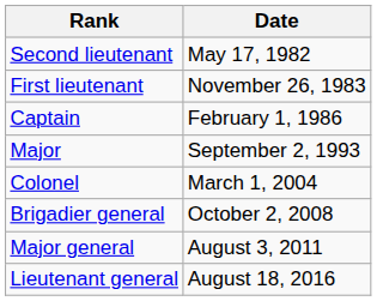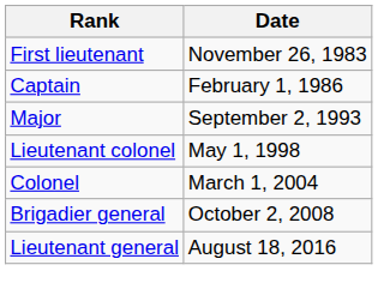 <table class="wikitable">
 <tr>
 <th>Rank</th>
 <th>Date</th>
-</tr>
-<tr>
-<td> <a href='#'>Second lieutenant</a></td>
-<td>May 17, 1982</td>
 </tr>
 <tr>
 <td> <a href='#'>First lieutenant</a></td>
 <td>November 26, 1983</td>
 </tr>
 <tr>
 <td> <a href='#'>Captain</a></td>
 <td>February 1, 1986</td>
 </tr>
 <tr>
 <td> <a href='#'>Major</a></td>
 <td>September 2, 1993</td>
 </tr>
 <tr>
+<td> <a href='#'>Lieutenant colonel</a></td>
+<td>May 1, 1998</td>
+</tr>
+<tr>
 <td> <a href='#'>Colonel</a></td>
 <td>March 1, 2004</td>
 </tr>
 <tr>
 <td> <a href='#'>Brigadier general</a></td>
 <td>October 2, 2008</td>
 </tr>
 <tr>
-<td> <a href='#'>Major general</a></td>
-<td>August 3, 2011</td>
-</tr>
-<tr>
 <td> <a href='#'>Lieutenant general</a></td>
 <td>August 18, 2016</td>
 </tr>
 </table>
